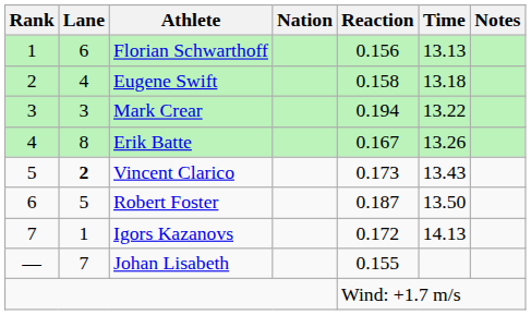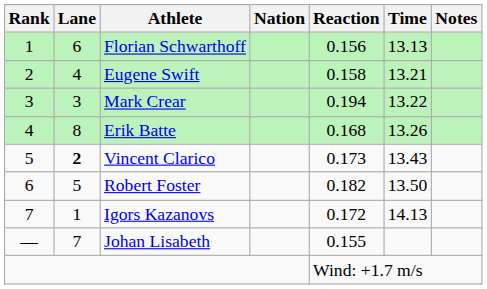 <table class="wikitable sortable" style="text-align:center">
 <tr>
 <th>Rank</th>
 <th>Lane</th>
 <th>Athlete</th>
 <th>Nation</th>
 <th>Reaction</th>
 <th>Time</th>
 <th>Notes</th>
 </tr>
 <tr style="background:#bbf3bb;">
 <td>1</td>
 <td>6</td>
 <td align=left><a href='#'>Florian Schwarthoff</a></td>
 <td align=left></td>
 <td>0.156</td>
 <td>13.13</td>
 <td></td>
 </tr>
 <tr style="background:#bbf3bb;">
 <td>2</td>
 <td>4</td>
 <td align=left><a href='#'>Eugene Swift</a></td>
 <td align=left></td>
 <td>0.158</td>
-<td>13.18</td>
+<td>13.21</td>
 <td></td>
 </tr>
 <tr style="background:#bbf3bb;">
 <td>3</td>
 <td>3</td>
 <td align=left><a href='#'>Mark Crear</a></td>
 <td align=left></td>
 <td>0.194</td>
 <td>13.22</td>
 <td></td>
 </tr>
 <tr style="background:#bbf3bb;">
 <td>4</td>
 <td>8</td>
 <td align=left><a href='#'>Erik Batte</a></td>
 <td align=left></td>
-<td>0.167</td>
+<td>0.168</td>
 <td>13.26</td>
 <td></td>
 </tr>
 <tr>
 <td>5</td>
 <td><strong>2</strong></td>
 <td align=left><a href='#'>Vincent Clarico</a></td>
 <td align=left></td>
 <td>0.173</td>
 <td>13.43</td>
 <td></td>
 </tr>
 <tr>
 <td>6</td>
 <td>5</td>
 <td align=left><a href='#'>Robert Foster</a></td>
 <td align=left></td>
-<td>0.187</td>
+<td>0.182</td>
 <td>13.50</td>
 <td></td>
 </tr>
 <tr>
 <td>7</td>
 <td>1</td>
 <td align=left><a href='#'>Igors Kazanovs</a></td>
 <td align=left></td>
 <td>0.172</td>
 <td>14.13</td>
 <td></td>
 </tr>
 <tr>
 <td data-sort-value=8>—</td>
 <td>7</td>
 <td align=left><a href='#'>Johan Lisabeth</a></td>
 <td align=left></td>
 <td>0.155</td>
 <td data-sort-value=99.99></td>
 <td></td>
 </tr>
 <tr class="sortbottom">
 <td colspan=4></td>
 <td colspan="3" style="text-align:left;">Wind: +1.7 m/s</td>
 </tr>
 </table>
